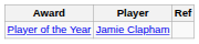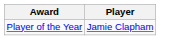 <table class="wikitable" style="text-align:center">
 <tr>
 <th width=0%>Award</th>
 <th width=0%>Player</th>
-<th width=0%>Ref</th>
 </tr>
 <tr>
 <td><a href='#'>Player of the Year</a></td>
 <td> <a href='#'>Jamie Clapham</a></td>
-<td></td>
 </tr>
 </table>
